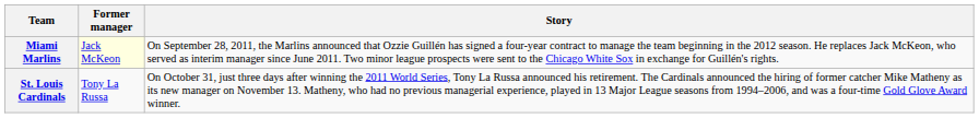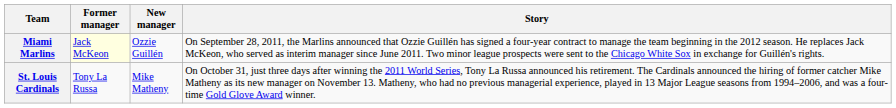 <table class="wikitable" style="font-size:90%;">
 <tr>
 <th>Team</th>
 <th>Former manager</th>
+<th>New manager</th>
 <th>Story</th>
 </tr>
 <tr>
 <th><a href='#'>Miami Marlins</a></th>
 <td style="background: lightyellow;"><a href='#'>Jack McKeon</a></td>
+<td><a href='#'>Ozzie Guillén</a></td>
 <td>On September 28, 2011, the Marlins announced that Ozzie Guillén has signed a four-year contract to manage the team beginning in the 2012 season. He replaces Jack McKeon, who served as interim manager since June 2011. Two minor league prospects were sent to the <a href='#'>Chicago White Sox</a> in exchange for Guillén's rights.</td>
 </tr>
 <tr>
 <th><a href='#'>St. Louis Cardinals</a></th>
 <td><a href='#'>Tony La Russa</a></td>
+<td><a href='#'>Mike Matheny</a></td>
 <td>On October 31, just three days after winning the <a href='#'>2011 World Series</a>, Tony La Russa announced his retirement. The Cardinals announced the hiring of former catcher Mike Matheny as its new manager on November 13. Matheny, who had no previous managerial experience, played in 13 Major League seasons from 1994–2006, and was a four-time <a href='#'>Gold Glove Award</a> winner.</td>
 </tr>
 </table>
